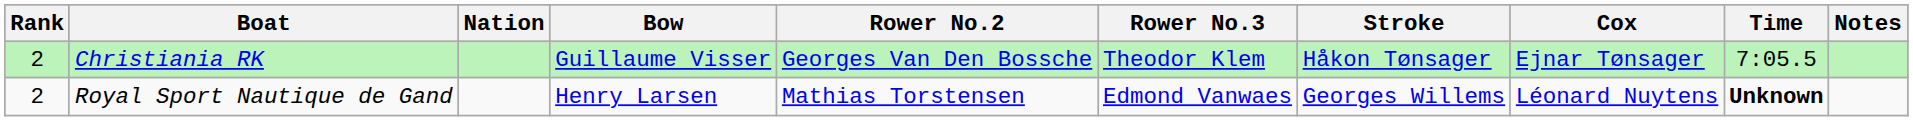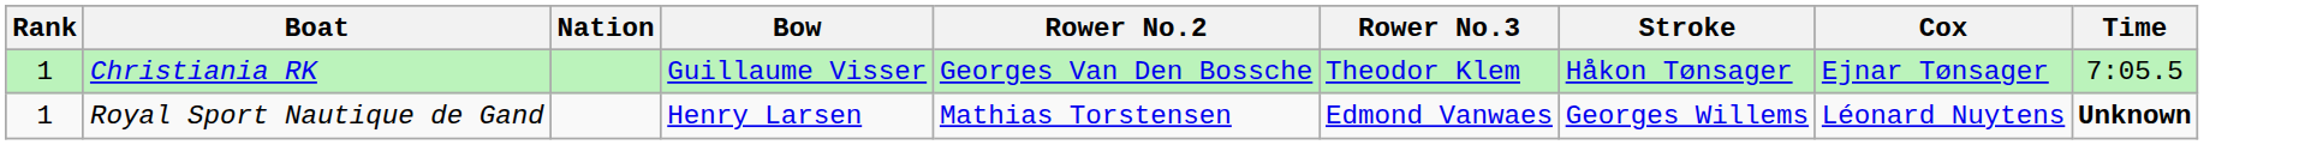 <table class="wikitable sortable" style="text-align:center">
 <tr>
 <th>Rank</th>
 <th>Boat</th>
 <th>Nation</th>
 <th>Bow</th>
 <th>Rower No.2</th>
 <th>Rower No.3</th>
 <th>Stroke</th>
 <th>Cox</th>
 <th>Time</th>
-<th>Notes</th>
 </tr>
 <tr bgcolor=bbf3bb>
-<td>2</td>
+<td>1</td>
 <td align=left><em><a href='#'>Christiania RK</a></em></td>
 <td align=left></td>
 <td align=left><a href='#'>Guillaume Visser</a></td>
 <td align=left><a href='#'>Georges Van Den Bossche</a></td>
 <td align=left><a href='#'>Theodor Klem</a></td>
 <td align=left><a href='#'>Håkon Tønsager</a></td>
 <td align=left><a href='#'>Ejnar Tønsager</a></td>
 <td>7:05.5</td>
-<td></td>
 </tr>
 <tr>
-<td>2</td>
+<td>1</td>
 <td align=left><em>Royal Sport Nautique de Gand</em></td>
 <td align=left></td>
 <td align=left><a href='#'>Henry Larsen</a></td>
 <td align=left><a href='#'>Mathias Torstensen</a></td>
 <td align=left><a href='#'>Edmond Vanwaes</a></td>
 <td align=left><a href='#'>Georges Willems</a></td>
 <td align=left><a href='#'>Léonard Nuytens</a></td>
 <td data-sort-value=8:88.8><strong>Unknown</strong></td>
-<td></td>
 </tr>
 </table>
